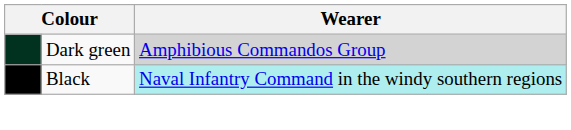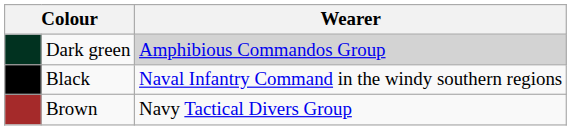 <table class="wikitable">
 <tr>
 <th colspan="2">Colour</th>
 <th>Wearer</th>
 </tr>
 <tr>
 <td style="background:#013220;">      </td>
 <td>Dark green</td>
 <td style="background: lightgrey;"><a href='#'>Amphibious Commandos Group</a></td>
 </tr>
 <tr>
 <td style="background:#000;">      </td>
 <td>Black</td>
-<td style="background: paleturquoise;"><a href='#'>Naval Infantry Command</a> in the windy southern regions</td>
+<td><a href='#'>Naval Infantry Command</a> in the windy southern regions</td>
+</tr>
+<tr>
+<td style="background:brown;">      </td>
+<td>Brown</td>
+<td>Navy <a href='#'>Tactical Divers Group</a></td>
 </tr>
 </table>
